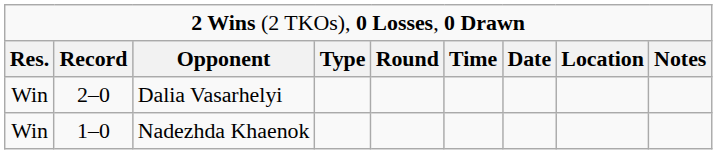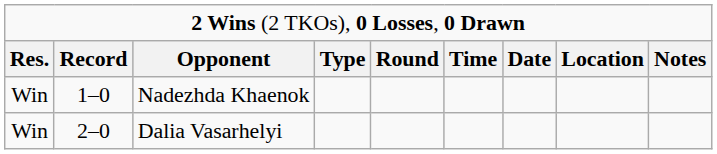 <table class="wikitable" style="font-size:95%; text-align:center;">
 <tr>
 <td colspan=9><strong>2 Wins</strong> (2 TKOs), <strong>0 Losses</strong>, <strong>0 Drawn</strong></td>
 </tr>
 <tr>
 <th>Res.</th>
 <th>Record</th>
 <th>Opponent</th>
 <th>Type</th>
 <th>Round</th>
 <th>Time</th>
 <th>Date</th>
 <th>Location</th>
 <th>Notes</th>
 </tr>
 <tr>
 <td>Win</td>
+<td>1–0</td>
+<td align=left> Nadezhda Khaenok</td>
+<td></td>
+<td></td>
+<td></td>
+<td></td>
+<td align=left></td>
+<td align=left></td>
+</tr>
+<tr>
+<td>Win</td>
 <td>2–0</td>
 <td align=left> Dalia Vasarhelyi</td>
 <td></td>
 <td></td>
 <td></td>
 <td></td>
 <td align=left></td>
 <td align=left></td>
 </tr>
-<tr>
-<td>Win</td>
-<td>1–0</td>
-<td align=left> Nadezhda Khaenok</td>
-<td></td>
-<td></td>
-<td></td>
-<td></td>
-<td align=left></td>
-<td align=left></td>
-</tr>
 </table>
